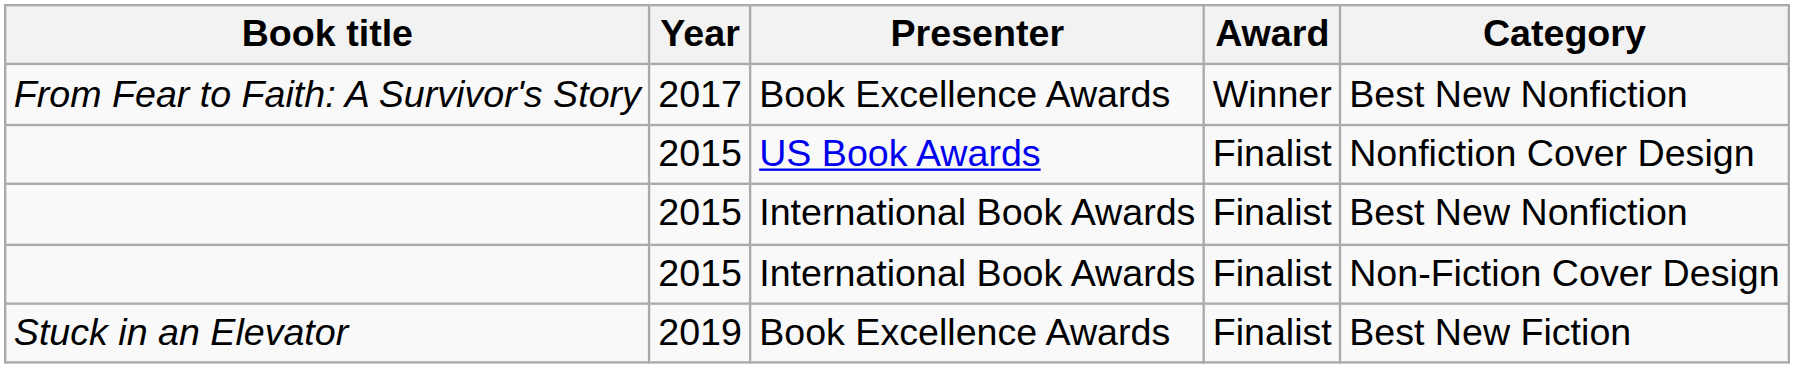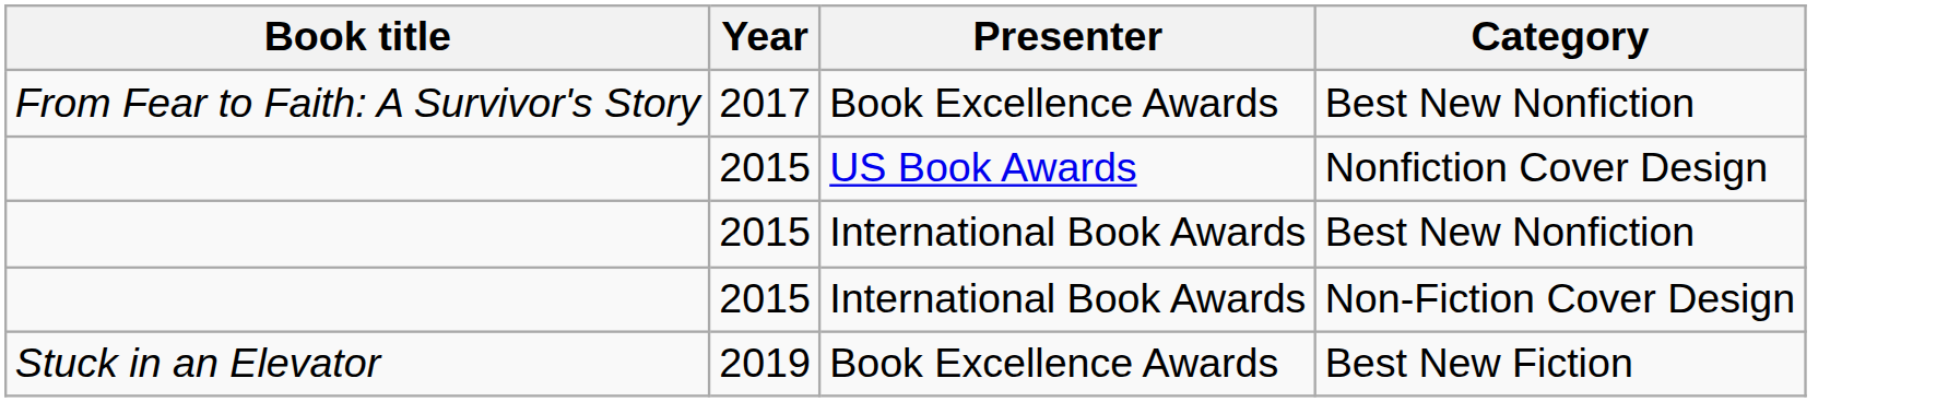 <table class="wikitable">
 <tr>
 <th>Book title</th>
 <th>Year</th>
 <th>Presenter</th>
-<th>Award</th>
 <th>Category</th>
 </tr>
 <tr>
 <td><em>From Fear to Faith: A Survivor's Story</em></td>
 <td>2017</td>
 <td>Book Excellence Awards</td>
-<td>Winner</td>
 <td>Best New Nonfiction</td>
 </tr>
 <tr>
 <td></td>
 <td>2015</td>
 <td><a href='#'>US Book Awards</a></td>
-<td>Finalist</td>
 <td>Nonfiction Cover Design</td>
 </tr>
 <tr>
 <td></td>
 <td>2015</td>
 <td>International Book Awards</td>
-<td>Finalist</td>
 <td>Best New Nonfiction</td>
 </tr>
 <tr>
 <td></td>
 <td>2015</td>
 <td>International Book Awards</td>
-<td>Finalist</td>
 <td>Non-Fiction Cover Design</td>
 </tr>
 <tr>
 <td><em>Stuck in an Elevator</em></td>
 <td>2019</td>
 <td>Book Excellence Awards</td>
-<td>Finalist</td>
 <td>Best New Fiction</td>
 </tr>
 </table>
